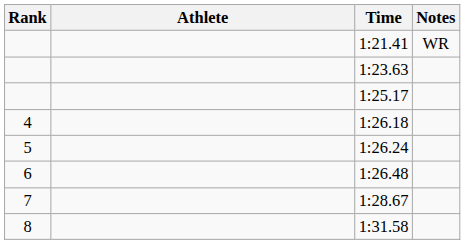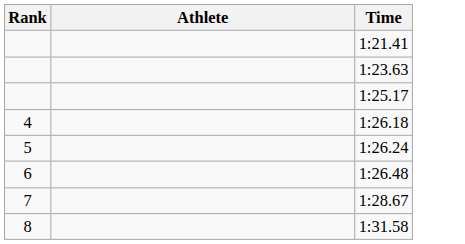 <table class="wikitable" style="text-align:center">
 <tr>
 <th>Rank</th>
 <th Style="width:18em">Athlete</th>
 <th>Time</th>
-<th>Notes</th>
 </tr>
 <tr>
 <td></td>
 <td style="text-align:left"></td>
 <td>1:21.41</td>
-<td>WR</td>
 </tr>
 <tr>
 <td></td>
 <td style="text-align:left"></td>
 <td>1:23.63</td>
-<td></td>
 </tr>
 <tr>
 <td></td>
 <td style="text-align:left"></td>
 <td>1:25.17</td>
-<td></td>
 </tr>
 <tr>
 <td>4</td>
 <td style="text-align:left"></td>
 <td>1:26.18</td>
-<td></td>
 </tr>
 <tr>
 <td>5</td>
 <td style="text-align:left"></td>
 <td>1:26.24</td>
-<td></td>
 </tr>
 <tr>
 <td>6</td>
 <td style="text-align:left"></td>
 <td>1:26.48</td>
-<td></td>
 </tr>
 <tr>
 <td>7</td>
 <td style="text-align:left"></td>
 <td>1:28.67</td>
-<td></td>
 </tr>
 <tr>
 <td>8</td>
 <td style="text-align:left"></td>
 <td>1:31.58</td>
-<td></td>
 </tr>
 </table>
